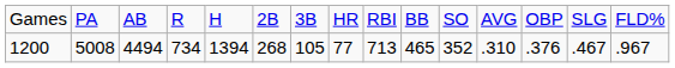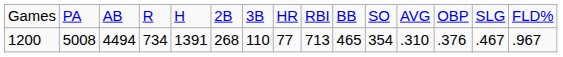 <table class="wikitable">
 <tr>
 <td>Games</td>
 <td><a href='#'>PA</a></td>
 <td><a href='#'>AB</a></td>
 <td><a href='#'>R</a></td>
 <td><a href='#'>H</a></td>
 <td><a href='#'>2B</a></td>
 <td><a href='#'>3B</a></td>
 <td><a href='#'>HR</a></td>
 <td><a href='#'>RBI</a></td>
 <td><a href='#'>BB</a></td>
 <td><a href='#'>SO</a></td>
 <td><a href='#'>AVG</a></td>
 <td><a href='#'>OBP</a></td>
 <td><a href='#'>SLG</a></td>
 <td><a href='#'>FLD%</a></td>
 </tr>
 <tr>
 <td>1200</td>
 <td>5008</td>
 <td>4494</td>
 <td>734</td>
-<td>1394</td>
+<td>1391</td>
 <td>268</td>
-<td>105</td>
+<td>110</td>
 <td>77</td>
 <td>713</td>
 <td>465</td>
-<td>352</td>
+<td>354</td>
 <td>.310</td>
 <td>.376</td>
 <td>.467</td>
 <td>.967</td>
 </tr>
 </table>
